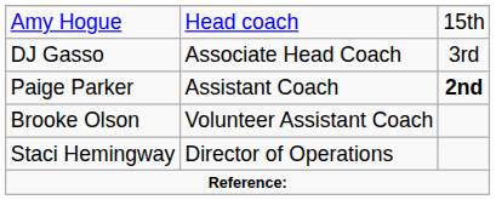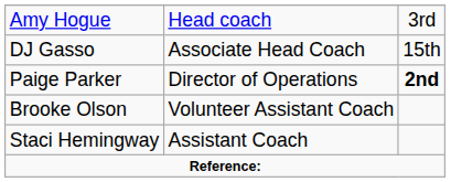 <table class="wikitable" style="font-size:93%;">
 <tr>
 </tr>
 <tr>
 <td><a href='#'>Amy Hogue</a></td>
 <td><a href='#'>Head coach</a></td>
-<td align=center>15th</td>
+<td align=center>3rd</td>
 </tr>
 <tr>
 <td>DJ Gasso</td>
 <td>Associate Head Coach</td>
-<td align=center>3rd</td>
+<td align=center>15th</td>
 </tr>
 <tr>
 <td>Paige Parker</td>
-<td>Assistant Coach</td>
+<td>Director of Operations</td>
 <td align=center><strong>2nd</strong></td>
 </tr>
 <tr>
 <td>Brooke Olson</td>
 <td>Volunteer Assistant Coach</td>
 <td align=center></td>
 </tr>
 <tr>
 <td>Staci Hemingway</td>
-<td>Director of Operations</td>
+<td>Assistant Coach</td>
 <td align=center></td>
 </tr>
 <tr>
 <td colspan="4"  style="font-size:8pt; text-align:center;"><strong>Reference:</strong></td>
 </tr>
 </table>
